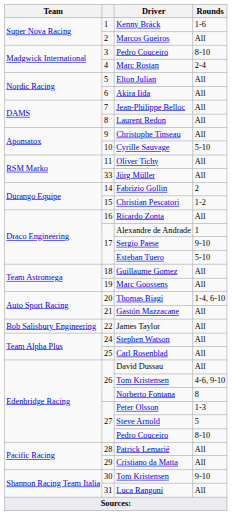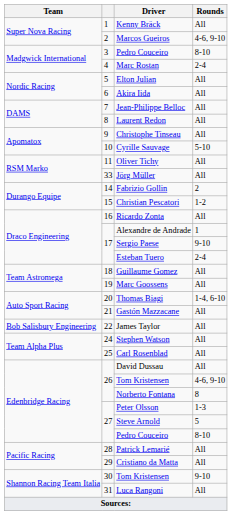 <table class="wikitable" style="font-size:85%">
 <tr>
 <th>Team</th>
 <th></th>
 <th>Driver</th>
 <th>Rounds</th>
 </tr>
 <tr>
 <td rowspan=2> <a href='#'>Super Nova Racing</a></td>
 <td>1</td>
 <td> <a href='#'>Kenny Bräck</a></td>
-<td>1-6</td>
+<td>All</td>
 </tr>
 <tr>
 <td>2</td>
 <td> <a href='#'>Marcos Gueiros</a></td>
-<td>All</td>
+<td>4-6, 9-10</td>
 </tr>
 <tr>
 <td rowspan=2> <a href='#'>Madgwick International</a></td>
 <td>3</td>
 <td> <a href='#'>Pedro Couceiro</a></td>
 <td>8-10</td>
 </tr>
 <tr>
 <td>4</td>
 <td> <a href='#'>Marc Rostan</a></td>
 <td>2-4</td>
 </tr>
 <tr>
 <td rowspan=2> <a href='#'>Nordic Racing</a></td>
 <td>5</td>
 <td> <a href='#'>Elton Julian</a></td>
 <td>All</td>
 </tr>
 <tr>
 <td>6</td>
 <td> <a href='#'>Akira Iida</a></td>
 <td>All</td>
 </tr>
 <tr>
 <td rowspan=2> <a href='#'>DAMS</a></td>
 <td>7</td>
 <td> <a href='#'>Jean-Philippe Belloc</a></td>
 <td>All</td>
 </tr>
 <tr>
 <td>8</td>
 <td> <a href='#'>Laurent Redon</a></td>
 <td>All</td>
 </tr>
 <tr>
 <td rowspan=2> <a href='#'>Apomatox</a></td>
 <td>9</td>
 <td> <a href='#'>Christophe Tinseau</a></td>
 <td>All</td>
 </tr>
 <tr>
 <td>10</td>
 <td> <a href='#'>Cyrille Sauvage</a></td>
 <td>5-10</td>
 </tr>
 <tr>
 <td rowspan=2> <a href='#'>RSM Marko</a></td>
 <td>11</td>
 <td> <a href='#'>Oliver Tichy</a></td>
 <td>All</td>
 </tr>
 <tr>
 <td>33</td>
 <td> <a href='#'>Jörg Müller</a></td>
 <td>All</td>
 </tr>
 <tr>
 <td rowspan=2> <a href='#'>Durango Equipe</a></td>
 <td>14</td>
 <td> <a href='#'>Fabrizio Gollin</a></td>
 <td>2</td>
 </tr>
 <tr>
 <td>15</td>
 <td> <a href='#'>Christian Pescatori</a></td>
 <td>1-2</td>
 </tr>
 <tr>
 <td rowspan=4> <a href='#'>Draco Engineering</a></td>
 <td>16</td>
 <td> <a href='#'>Ricardo Zonta</a></td>
 <td>All</td>
 </tr>
 <tr>
 <td rowspan=3>17</td>
 <td> Alexandre de Andrade</td>
 <td>1</td>
 </tr>
 <tr>
 <td> <a href='#'>Sergio Paese</a></td>
 <td>9-10</td>
 </tr>
 <tr>
 <td> <a href='#'>Esteban Tuero</a></td>
-<td>5-10</td>
+<td>2-4</td>
 </tr>
 <tr>
 <td rowspan=2> <a href='#'>Team Astromega</a></td>
 <td>18</td>
 <td> <a href='#'>Guillaume Gomez</a></td>
 <td>All</td>
 </tr>
 <tr>
 <td>19</td>
 <td> <a href='#'>Marc Goossens</a></td>
 <td>All</td>
 </tr>
 <tr>
 <td rowspan=2> <a href='#'>Auto Sport Racing</a></td>
 <td>20</td>
 <td> <a href='#'>Thomas Biagi</a></td>
 <td>1-4, 6-10</td>
 </tr>
 <tr>
 <td>21</td>
 <td> <a href='#'>Gastón Mazzacane</a></td>
 <td>All</td>
 </tr>
 <tr>
 <td> <a href='#'>Bob Salisbury Engineering</a></td>
 <td>22</td>
 <td> James Taylor</td>
 <td>All</td>
 </tr>
 <tr>
 <td rowspan=2> <a href='#'>Team Alpha Plus</a></td>
 <td>24</td>
 <td> <a href='#'>Stephen Watson</a></td>
 <td>All</td>
 </tr>
 <tr>
 <td>25</td>
 <td> <a href='#'>Carl Rosenblad</a></td>
 <td>All</td>
 </tr>
 <tr>
 <td rowspan=6> <a href='#'>Edenbridge Racing</a></td>
 <td rowspan=3>26</td>
 <td> David Dussau</td>
 <td>All</td>
 </tr>
 <tr>
 <td> <a href='#'>Tom Kristensen</a></td>
 <td>4-6, 9-10</td>
 </tr>
 <tr>
 <td> <a href='#'>Norberto Fontana</a></td>
 <td>8</td>
 </tr>
 <tr>
 <td rowspan=3>27</td>
 <td> <a href='#'>Peter Olsson</a></td>
 <td>1-3</td>
 </tr>
 <tr>
 <td> <a href='#'>Steve Arnold</a></td>
 <td>5</td>
 </tr>
 <tr>
 <td> <a href='#'>Pedro Couceiro</a></td>
 <td>8-10</td>
 </tr>
 <tr>
 <td rowspan=2> <a href='#'>Pacific Racing</a></td>
 <td>28</td>
 <td> <a href='#'>Patrick Lemarié</a></td>
 <td>All</td>
 </tr>
 <tr>
 <td>29</td>
 <td> <a href='#'>Cristiano da Matta</a></td>
 <td>All</td>
 </tr>
 <tr>
 <td rowspan=2> <a href='#'>Shannon Racing Team Italia</a></td>
 <td>30</td>
 <td> <a href='#'>Tom Kristensen</a></td>
 <td>9-10</td>
 </tr>
 <tr>
 <td>31</td>
 <td> <a href='#'>Luca Rangoni</a></td>
 <td>All</td>
 </tr>
 <tr class="sortbottom">
 <td colspan="4" style="background-color:#EAECF0;text-align:center"><strong>Sources:</strong></td>
 </tr>
 </table>
